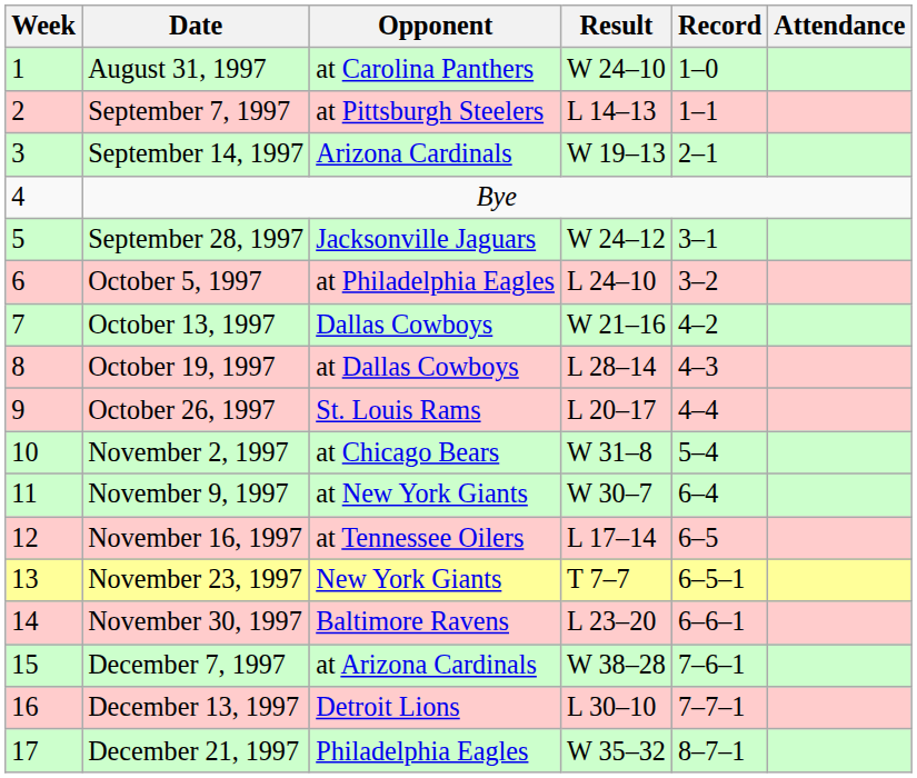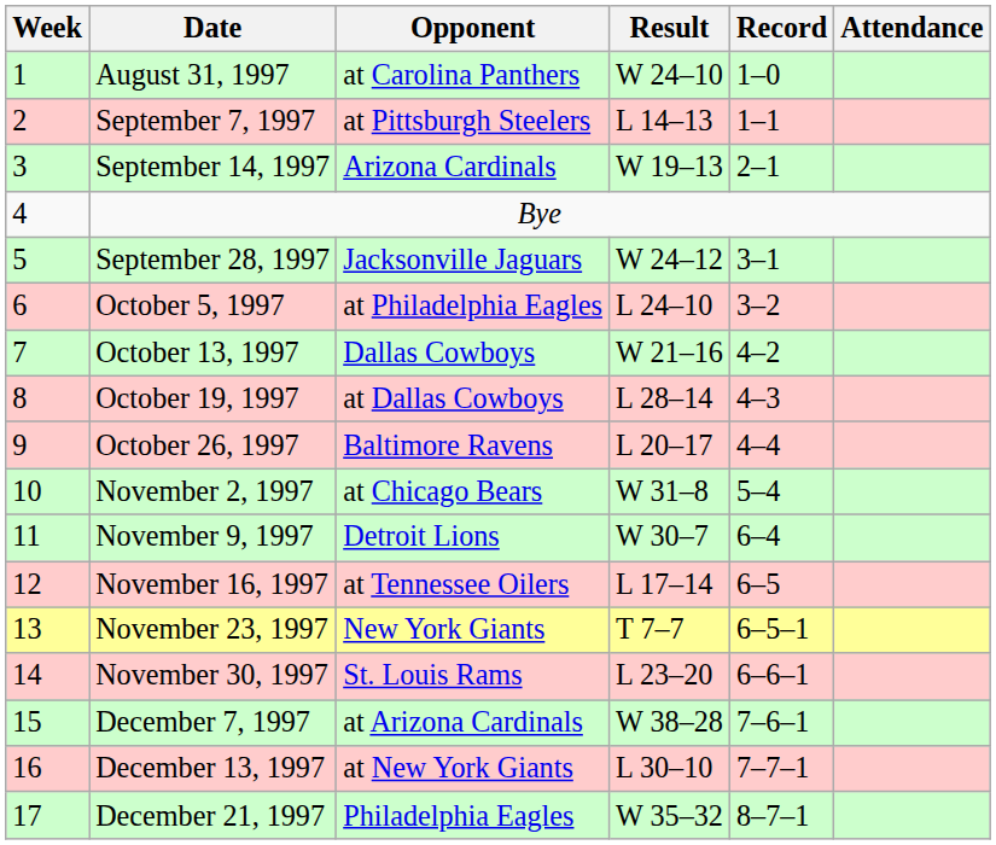 <table class="wikitable">
 <tr>
 <th>Week</th>
 <th>Date</th>
 <th>Opponent</th>
 <th>Result</th>
 <th>Record</th>
 <th>Attendance</th>
 </tr>
 <tr style="background: #cfc;">
 <td>1</td>
 <td>August 31, 1997</td>
 <td>at <a href='#'>Carolina Panthers</a></td>
 <td>W 24–10</td>
 <td>1–0</td>
 <td></td>
 </tr>
 <tr style="background: #fcc;">
 <td>2</td>
 <td>September 7, 1997</td>
 <td>at <a href='#'>Pittsburgh Steelers</a></td>
 <td>L 14–13</td>
 <td>1–1</td>
 <td></td>
 </tr>
 <tr style="background: #cfc;">
 <td>3</td>
 <td>September 14, 1997</td>
 <td><a href='#'>Arizona Cardinals</a></td>
 <td>W 19–13</td>
 <td>2–1</td>
 <td></td>
 </tr>
 <tr>
 <td>4</td>
 <td colspan=5 align="center"><em>Bye</em></td>
 </tr>
 <tr style="background: #cfc;">
 <td>5</td>
 <td>September 28, 1997</td>
 <td><a href='#'>Jacksonville Jaguars</a></td>
 <td>W 24–12</td>
 <td>3–1</td>
 <td></td>
 </tr>
 <tr style="background: #fcc">
 <td>6</td>
 <td>October 5, 1997</td>
 <td>at <a href='#'>Philadelphia Eagles</a></td>
 <td>L 24–10</td>
 <td>3–2</td>
 <td></td>
 </tr>
 <tr style="background: #cfc;">
 <td>7</td>
 <td>October 13, 1997</td>
 <td><a href='#'>Dallas Cowboys</a></td>
 <td>W 21–16</td>
 <td>4–2</td>
 <td></td>
 </tr>
 <tr style="background: #fcc;">
 <td>8</td>
 <td>October 19, 1997</td>
 <td>at <a href='#'>Dallas Cowboys</a></td>
 <td>L 28–14</td>
 <td>4–3</td>
 <td></td>
 </tr>
 <tr style="background: #fcc;">
 <td>9</td>
 <td>October 26, 1997</td>
-<td><a href='#'>St. Louis Rams</a></td>
+<td><a href='#'>Baltimore Ravens</a></td>
 <td>L 20–17</td>
 <td>4–4</td>
 <td></td>
 </tr>
 <tr style="background: #cfc;">
 <td>10</td>
 <td>November 2, 1997</td>
 <td>at <a href='#'>Chicago Bears</a></td>
 <td>W 31–8</td>
 <td>5–4</td>
 <td></td>
 </tr>
 <tr style="background: #cfc;">
 <td>11</td>
 <td>November 9, 1997</td>
-<td>at <a href='#'>New York Giants</a></td>
+<td><a href='#'>Detroit Lions</a></td>
 <td>W 30–7</td>
 <td>6–4</td>
 <td></td>
 </tr>
 <tr bgcolor="#fcc">
 <td>12</td>
 <td>November 16, 1997</td>
 <td>at <a href='#'>Tennessee Oilers</a></td>
 <td>L 17–14</td>
 <td>6–5</td>
 <td></td>
 </tr>
 <tr style="background: #ff9;">
 <td>13</td>
 <td>November 23, 1997</td>
 <td><a href='#'>New York Giants</a></td>
 <td>T 7–7</td>
 <td>6–5–1</td>
 <td></td>
 </tr>
 <tr style="background: #fcc;">
 <td>14</td>
 <td>November 30, 1997</td>
-<td><a href='#'>Baltimore Ravens</a></td>
+<td><a href='#'>St. Louis Rams</a></td>
 <td>L 23–20</td>
 <td>6–6–1</td>
 <td></td>
 </tr>
 <tr style="background: #cfc;">
 <td>15</td>
 <td>December 7, 1997</td>
 <td>at <a href='#'>Arizona Cardinals</a></td>
 <td>W 38–28</td>
 <td>7–6–1</td>
 <td></td>
 </tr>
 <tr style="background: #fcc;">
 <td>16</td>
 <td>December 13, 1997</td>
-<td><a href='#'>Detroit Lions</a></td>
+<td>at <a href='#'>New York Giants</a></td>
 <td>L 30–10</td>
 <td>7–7–1</td>
 <td></td>
 </tr>
 <tr style="background: #cfc;">
 <td>17</td>
 <td>December 21, 1997</td>
 <td><a href='#'>Philadelphia Eagles</a></td>
 <td>W 35–32</td>
 <td>8–7–1</td>
 <td></td>
 </tr>
 </table>
